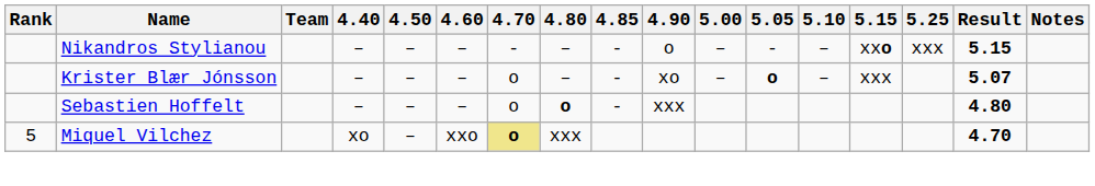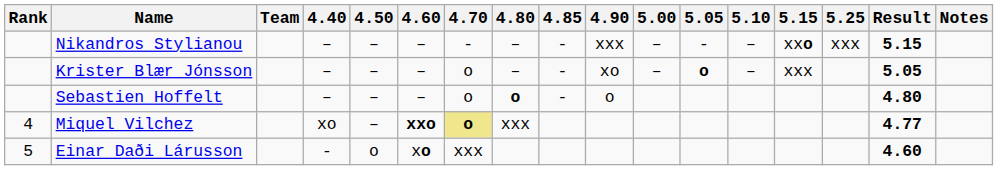 <table class="wikitable sortable" style="text-align:center">
 <tr>
 <th>Rank</th>
 <th>Name</th>
 <th>Team</th>
 <th>4.40</th>
 <th>4.50</th>
 <th>4.60</th>
 <th>4.70</th>
 <th>4.80</th>
 <th>4.85</th>
 <th>4.90</th>
 <th>5.00</th>
 <th>5.05</th>
 <th>5.10</th>
 <th>5.15</th>
 <th>5.25</th>
 <th>Result</th>
 <th>Notes</th>
 </tr>
 <tr>
 <td></td>
 <td align="left"><a href='#'>Nikandros Stylianou</a></td>
 <td align=left></td>
 <td>–</td>
 <td>–</td>
 <td>–</td>
 <td>-</td>
 <td>–</td>
 <td>-</td>
-<td>o</td>
+<td>xxx</td>
 <td>–</td>
 <td>-</td>
 <td>–</td>
 <td>xx<strong>o</strong></td>
 <td>xxx</td>
 <td><strong>5.15</strong></td>
 <td></td>
 </tr>
 <tr>
 <td></td>
 <td align="left"><a href='#'>Krister Blær Jónsson</a></td>
 <td align=left></td>
 <td>–</td>
 <td>–</td>
 <td>–</td>
 <td>o</td>
 <td>–</td>
 <td>-</td>
 <td>xo</td>
 <td>–</td>
 <td><strong>o</strong></td>
 <td>–</td>
 <td>xxx</td>
 <td></td>
-<td><strong>5.07</strong></td>
+<td><strong>5.05</strong></td>
 <td></td>
 </tr>
 <tr>
 <td></td>
 <td align="left"><a href='#'>Sebastien Hoffelt</a></td>
 <td align=left></td>
 <td>–</td>
 <td>–</td>
 <td>–</td>
 <td>o</td>
 <td><strong>o</strong></td>
 <td>-</td>
-<td>xxx</td>
+<td>o</td>
 <td></td>
 <td></td>
 <td></td>
 <td></td>
 <td></td>
 <td><strong>4.80</strong></td>
 <td></td>
 </tr>
 <tr>
-<td>5</td>
+<td>4</td>
 <td align="left"><a href='#'>Miquel Vilchez</a></td>
 <td align=left></td>
 <td>xo</td>
 <td>–</td>
-<td>xxo</td>
+<td><strong>xxo</strong></td>
 <td style="background: khaki;"><strong>o</strong></td>
 <td>xxx</td>
 <td></td>
 <td></td>
 <td></td>
 <td></td>
 <td></td>
 <td></td>
 <td></td>
-<td><strong>4.70</strong></td>
+<td><strong>4.77</strong></td>
+<td></td>
+</tr>
+<tr>
+<td>5</td>
+<td align="left"><a href='#'>Einar Daði Lárusson</a></td>
+<td align=left></td>
+<td>-</td>
+<td>o</td>
+<td>x<strong>o</strong></td>
+<td>xxx</td>
+<td></td>
+<td></td>
+<td></td>
+<td></td>
+<td></td>
+<td></td>
+<td></td>
+<td></td>
+<td><strong>4.60</strong></td>
 <td></td>
 </tr>
 </table>
